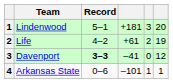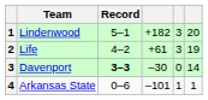 <table class="wikitable sortable collapsible plainrowheaders" style="font-size:90%;">
 <tr>
 <th scope=col></th>
 <th scope=col>Team</th>
 <th scope=col>Record</th>
 <th scope=col></th>
 <th scope=col></th>
 <th scope=col></th>
 </tr>
 <tr bgcolor=ccffcc>
 <th align=center>1</th>
 <td> <a href='#'>Lindenwood</a></td>
 <td align=center>5–1</td>
-<td align=center>+181</td>
+<td align=center>+182</td>
 <td align=center>3</td>
 <td align=center>20</td>
 </tr>
 <tr bgcolor=ccffcc>
 <th align=center>2</th>
 <td> <a href='#'>Life</a></td>
 <td align=center>4–2</td>
 <td align=center>+61</td>
-<td align=center>2</td>
+<td align=center>3</td>
 <td align=center>19</td>
 </tr>
 <tr bgcolor=ccffcc>
 <th align=center>3</th>
 <td> <a href='#'>Davenport</a></td>
 <td align=center><strong>3–3</strong></td>
-<td align=center>–41</td>
+<td align=center>–30</td>
 <td align=center>0</td>
-<td align=center>12</td>
+<td align=center>14</td>
 </tr>
 <tr>
 <th align=center>4</th>
 <td> <a href='#'>Arkansas State</a></td>
 <td align=center>0–6</td>
 <td align=center>–101</td>
 <td align=center>1</td>
 <td align=center>1</td>
 </tr>
 </table>
